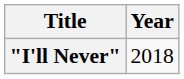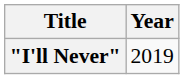 <table class="wikitable plainrowheaders" style="text-align:center;">
 <tr>
 <th scope="col">Title</th>
 <th scope="col">Year</th>
 </tr>
 <tr>
 <th scope=row>"I'll Never" <br> </th>
-<td>2018</td>
+<td>2019</td>
 </tr>
 </table>
